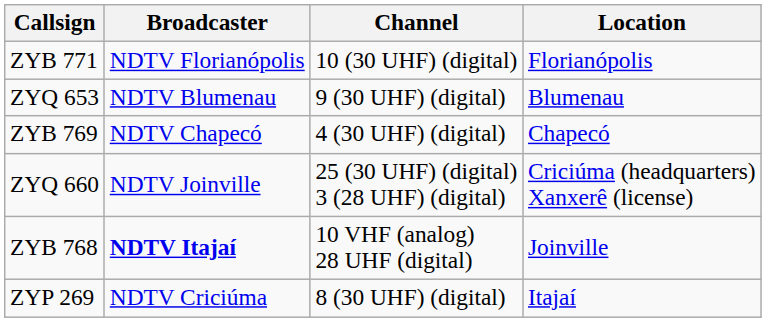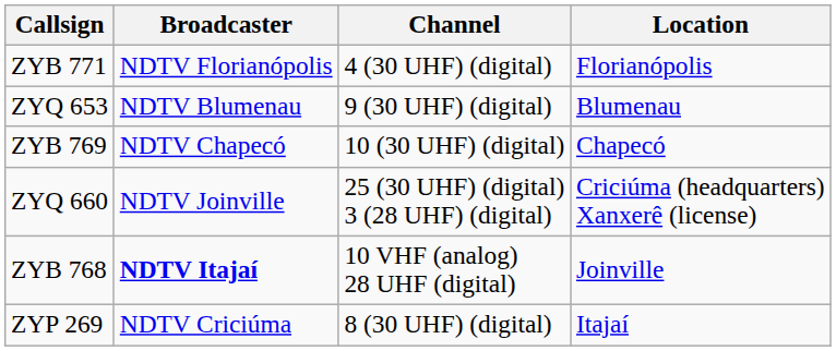 <table class="wikitable">
 <tr>
 <th>Callsign</th>
 <th>Broadcaster</th>
 <th>Channel</th>
 <th>Location</th>
 </tr>
 <tr>
 <td>ZYB 771</td>
 <td><a href='#'>NDTV Florianópolis</a></td>
-<td>10 (30 UHF) (digital)</td>
+<td>4 (30 UHF) (digital)</td>
 <td><a href='#'>Florianópolis</a></td>
 </tr>
 <tr>
 <td>ZYQ 653</td>
 <td><a href='#'>NDTV Blumenau</a></td>
 <td>9 (30 UHF) (digital)</td>
 <td><a href='#'>Blumenau</a></td>
 </tr>
 <tr>
 <td>ZYB 769</td>
 <td><a href='#'>NDTV Chapecó</a></td>
-<td>4 (30 UHF) (digital)</td>
+<td>10 (30 UHF) (digital)</td>
 <td><a href='#'>Chapecó</a></td>
 </tr>
 <tr>
 <td>ZYQ 660</td>
 <td><a href='#'>NDTV Joinville</a></td>
 <td>25 (30 UHF) (digital)<br>3 (28 UHF) (digital)</td>
 <td><a href='#'>Criciúma</a> (headquarters)<br><a href='#'>Xanxerê</a> (license)</td>
 </tr>
 <tr>
 <td>ZYB 768</td>
 <td><strong><a href='#'>NDTV Itajaí</a></strong></td>
 <td>10 VHF (analog)<br>28 UHF (digital)</td>
 <td><a href='#'>Joinville</a></td>
 </tr>
 <tr>
 <td>ZYP 269</td>
 <td><a href='#'>NDTV Criciúma</a></td>
 <td>8 (30 UHF) (digital)</td>
 <td><a href='#'>Itajaí</a></td>
 </tr>
 </table>
